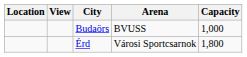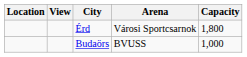 <table class="wikitable sortable">
 <tr>
 <th>Location</th>
 <th>View</th>
 <th>City</th>
 <th>Arena</th>
 <th style="text-align:right;">Capacity</th>
 </tr>
 <tr>
 <td></td>
 <td></td>
+<td><a href='#'>Érd</a></td>
+<td>Városi Sportcsarnok</td>
+<td style="text-align:left;">1,800</td>
+</tr>
+<tr>
+<td></td>
+<td></td>
 <td><a href='#'>Budaörs</a></td>
 <td>BVUSS</td>
 <td style="text-align:left;">1,000</td>
 </tr>
-<tr>
-<td></td>
-<td></td>
-<td><a href='#'>Érd</a></td>
-<td>Városi Sportcsarnok</td>
-<td style="text-align:left;">1,800</td>
-</tr>
 </table>
